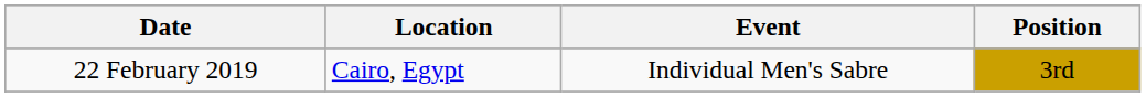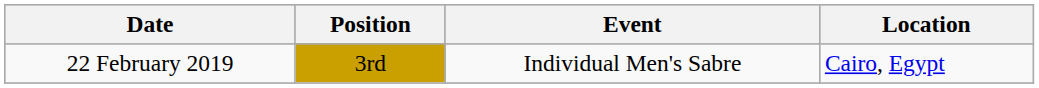 <table class="wikitable" width="50%" style="font-size:90%; text-align:center;">
 <tr>
 <th>Date</th>
+<th>Position</th>
+<th>Event</th>
 <th>Location</th>
-<th>Event</th>
-<th>Position</th>
 </tr>
 <tr>
 <td>22 February 2019</td>
+<td bgcolor="caramel">3rd</td>
+<td>Individual Men's Sabre</td>
 <td rowspan="1" align="left"> <a href='#'>Cairo</a>, <a href='#'>Egypt</a></td>
-<td>Individual Men's Sabre</td>
-<td bgcolor="caramel">3rd</td>
 </tr>
 </table>
